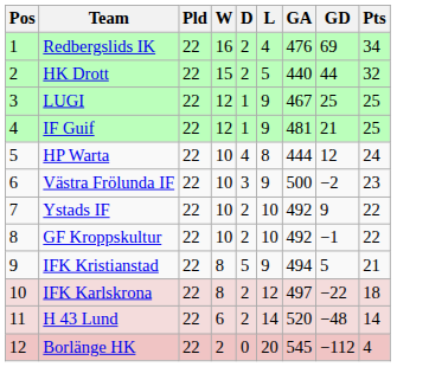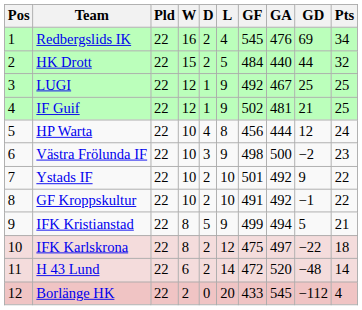 <table class="wikitable">
 <tr>
 <th><span>Pos</span></th>
 <th>Team</th>
 <th><span>Pld</span></th>
 <th><span>W</span></th>
 <th><span>D</span></th>
 <th><span>L</span></th>
+<th><span>GF</span></th>
 <th><span>GA</span></th>
 <th><span>GD</span></th>
 <th><span>Pts</span></th>
 </tr>
 <tr style="background:#bbffbb">
 <td>1</td>
 <td><a href='#'>Redbergslids IK</a></td>
 <td>22</td>
 <td>16</td>
 <td>2</td>
 <td>4</td>
+<td>545</td>
 <td>476</td>
 <td>69</td>
 <td>34</td>
 </tr>
 <tr style="background:#bbffbb">
 <td>2</td>
 <td><a href='#'>HK Drott</a></td>
 <td>22</td>
 <td>15</td>
 <td>2</td>
 <td>5</td>
+<td>484</td>
 <td>440</td>
 <td>44</td>
 <td>32</td>
 </tr>
 <tr style="background:#bbffbb">
 <td>3</td>
 <td><a href='#'>LUGI</a></td>
 <td>22</td>
 <td>12</td>
 <td>1</td>
 <td>9</td>
+<td>492</td>
 <td>467</td>
 <td>25</td>
 <td>25</td>
 </tr>
 <tr style="background:#bbffbb">
 <td>4</td>
 <td><a href='#'>IF Guif</a></td>
 <td>22</td>
 <td>12</td>
 <td>1</td>
 <td>9</td>
+<td>502</td>
 <td>481</td>
 <td>21</td>
 <td>25</td>
 </tr>
 <tr>
 <td>5</td>
 <td><a href='#'>HP Warta</a></td>
 <td>22</td>
 <td>10</td>
 <td>4</td>
 <td>8</td>
+<td>456</td>
 <td>444</td>
 <td>12</td>
 <td>24</td>
 </tr>
 <tr>
 <td>6</td>
 <td><a href='#'>Västra Frölunda IF</a></td>
 <td>22</td>
 <td>10</td>
 <td>3</td>
 <td>9</td>
+<td>498</td>
 <td>500</td>
 <td>−2</td>
 <td>23</td>
 </tr>
 <tr>
 <td>7</td>
 <td><a href='#'>Ystads IF</a></td>
 <td>22</td>
 <td>10</td>
 <td>2</td>
 <td>10</td>
+<td>501</td>
 <td>492</td>
 <td>9</td>
 <td>22</td>
 </tr>
 <tr>
 <td>8</td>
 <td><a href='#'>GF Kroppskultur</a></td>
 <td>22</td>
 <td>10</td>
 <td>2</td>
 <td>10</td>
+<td>491</td>
 <td>492</td>
 <td>−1</td>
 <td>22</td>
 </tr>
 <tr>
 <td>9</td>
 <td><a href='#'>IFK Kristianstad</a></td>
 <td>22</td>
 <td>8</td>
 <td>5</td>
 <td>9</td>
+<td>499</td>
 <td>494</td>
 <td>5</td>
 <td>21</td>
 </tr>
 <tr align="left" style="background:#f4dcdc;">
 <td>10</td>
 <td><a href='#'>IFK Karlskrona</a></td>
 <td>22</td>
 <td>8</td>
 <td>2</td>
 <td>12</td>
+<td>475</td>
 <td>497</td>
 <td>−22</td>
 <td>18</td>
 </tr>
 <tr align="left" style="background:#f4dcdc;">
 <td>11</td>
 <td><a href='#'>H 43 Lund</a></td>
 <td>22</td>
 <td>6</td>
 <td>2</td>
 <td>14</td>
+<td>472</td>
 <td>520</td>
 <td>−48</td>
 <td>14</td>
 </tr>
 <tr align="left" style="background:#f0c4c4;">
 <td>12</td>
 <td><a href='#'>Borlänge HK</a></td>
 <td>22</td>
 <td>2</td>
 <td>0</td>
 <td>20</td>
+<td>433</td>
 <td>545</td>
 <td>−112</td>
 <td>4</td>
 </tr>
 </table>
